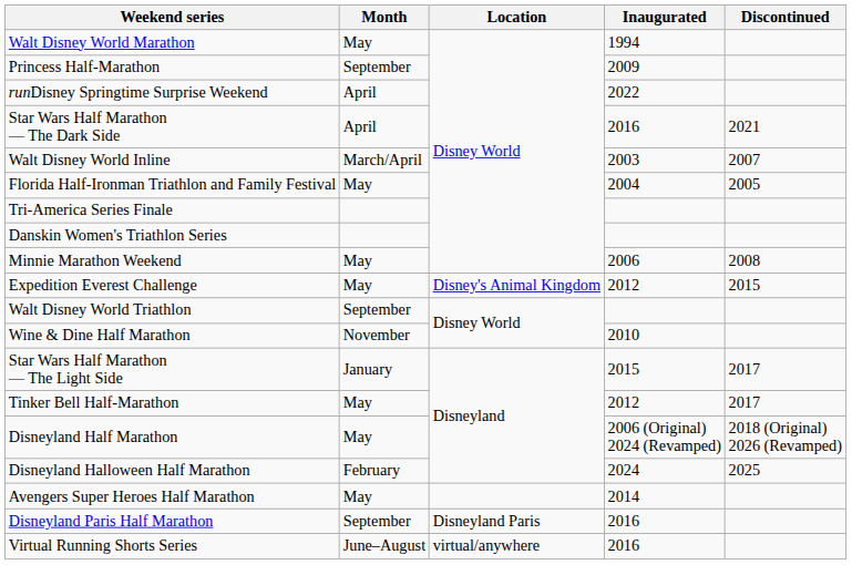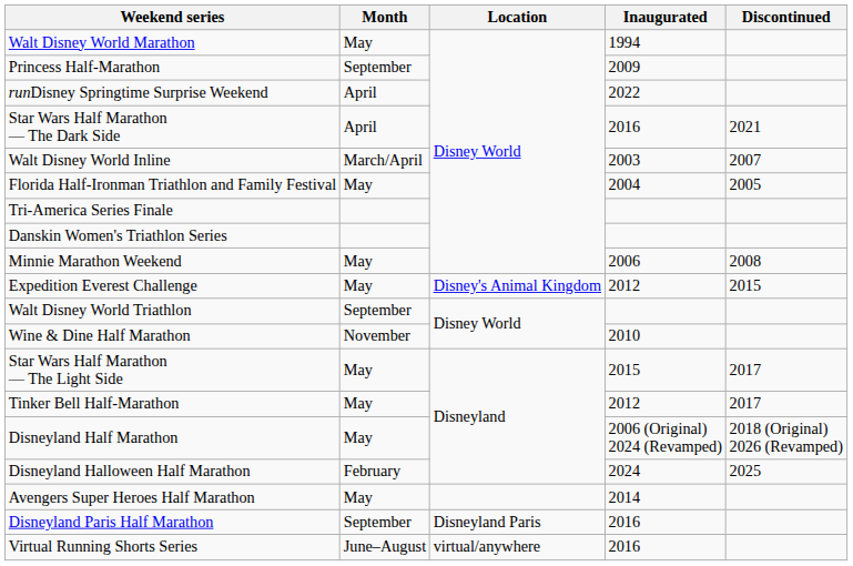 <table class="wikitable">
 <tr>
 <th>Weekend series</th>
 <th>Month</th>
 <th>Location</th>
 <th>Inaugurated</th>
 <th>Discontinued</th>
 </tr>
 <tr>
 <td><a href='#'>Walt Disney World Marathon</a></td>
 <td>May</td>
 <td rowspan=9><a href='#'>Disney World</a></td>
 <td>1994</td>
 <td></td>
 </tr>
 <tr>
 <td>Princess Half-Marathon</td>
 <td>September</td>
 <td>2009</td>
 <td></td>
 </tr>
 <tr>
 <td><em>run</em>Disney Springtime Surprise Weekend</td>
 <td>April</td>
 <td>2022</td>
 <td></td>
 </tr>
 <tr>
 <td>Star Wars Half Marathon<br>— The Dark Side</td>
 <td>April</td>
 <td>2016</td>
 <td>2021</td>
 </tr>
 <tr>
 <td>Walt Disney World Inline</td>
 <td>March/April</td>
 <td>2003</td>
 <td>2007</td>
 </tr>
 <tr>
 <td>Florida Half-Ironman Triathlon and Family Festival</td>
 <td>May</td>
 <td>2004</td>
 <td>2005</td>
 </tr>
 <tr>
 <td>Tri-America Series Finale</td>
 <td></td>
 <td></td>
 <td></td>
 </tr>
 <tr>
 <td>Danskin Women's Triathlon Series</td>
 <td></td>
 <td></td>
 <td></td>
 </tr>
 <tr>
 <td>Minnie Marathon Weekend</td>
 <td>May</td>
 <td>2006</td>
 <td>2008</td>
 </tr>
 <tr>
 <td>Expedition Everest Challenge</td>
 <td>May</td>
 <td><a href='#'>Disney's Animal Kingdom</a></td>
 <td>2012</td>
 <td>2015</td>
 </tr>
 <tr>
 <td>Walt Disney World Triathlon</td>
 <td>September</td>
 <td rowspan=2>Disney World</td>
 <td></td>
 <td></td>
 </tr>
 <tr>
 <td>Wine & Dine Half Marathon</td>
 <td>November</td>
 <td>2010</td>
 <td></td>
 </tr>
 <tr>
 <td>Star Wars Half Marathon<br>— The Light Side</td>
-<td>January</td>
+<td>May</td>
 <td rowspan=4>Disneyland</td>
 <td>2015</td>
 <td>2017</td>
 </tr>
 <tr>
 <td>Tinker Bell Half-Marathon</td>
 <td>May</td>
 <td>2012</td>
 <td>2017</td>
 </tr>
 <tr>
 <td>Disneyland Half Marathon</td>
 <td>May</td>
 <td>2006 (Original)<br>2024 (Revamped)</td>
 <td>2018 (Original)<br>2026 (Revamped)</td>
 </tr>
 <tr>
 <td>Disneyland Halloween Half Marathon</td>
 <td>February</td>
 <td>2024</td>
 <td>2025</td>
 </tr>
 <tr>
 <td>Avengers Super Heroes Half Marathon</td>
 <td>May</td>
 <td></td>
 <td>2014</td>
 <td></td>
 </tr>
 <tr>
 <td><a href='#'>Disneyland Paris Half Marathon</a></td>
 <td>September</td>
 <td>Disneyland Paris</td>
 <td>2016</td>
 <td></td>
 </tr>
 <tr>
 <td>Virtual Running Shorts Series</td>
 <td>June–August</td>
 <td>virtual/anywhere</td>
 <td>2016</td>
 <td></td>
 </tr>
 </table>
